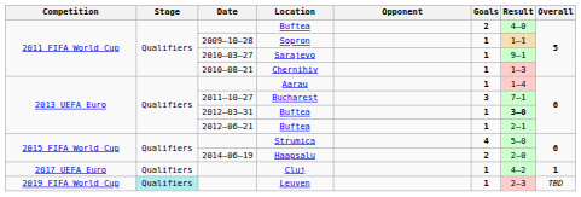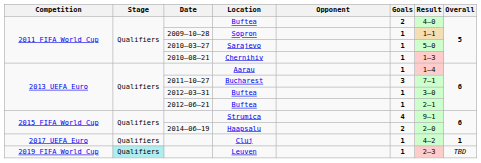 <table class="wikitable" style="font-size:90%">
 <tr>
 <th width=175px>Competition</th>
 <th width=80px>Stage</th>
 <th width=75px>Date</th>
 <th width=100px>Location</th>
 <th width=185px>Opponent</th>
 <th width=25px>Goals</th>
 <th width=25>Result</th>
 <th width=25px>Overall</th>
 </tr>
 <tr align=center>
 <td rowspan=4> <a href='#'>2011 FIFA World Cup</a></td>
 <td rowspan=4>Qualifiers</td>
 <td></td>
 <td><a href='#'>Buftea</a></td>
 <td align=left></td>
 <td><strong>2</strong></td>
 <td bgcolor=#CCFFCC>4–0</td>
 <td rowspan=4><strong>5</strong></td>
 </tr>
 <tr align=center>
 <td>2009–10–28</td>
 <td><a href='#'>Sopron</a></td>
 <td align=left></td>
 <td><strong>1</strong></td>
 <td bgcolor=#F5DEB3>1–1</td>
 </tr>
 <tr align=center>
 <td>2010–03–27</td>
 <td><a href='#'>Sarajevo</a></td>
 <td align=left></td>
 <td><strong>1</strong></td>
-<td bgcolor=#CCFFCC>9–1</td>
+<td bgcolor=#CCFFCC>5–0</td>
 </tr>
 <tr align=center>
 <td>2010–08–21</td>
 <td><a href='#'>Chernihiv</a></td>
 <td align=left></td>
 <td><strong>1</strong></td>
 <td bgcolor=#FFCCCC>1–3</td>
 </tr>
 <tr align=center>
 <td rowspan=4> <a href='#'>2013 UEFA Euro</a></td>
 <td rowspan=4>Qualifiers</td>
 <td></td>
 <td><a href='#'>Aarau</a></td>
 <td align=left></td>
 <td><strong>1</strong></td>
 <td bgcolor=#FFCCCC>1–4</td>
 <td rowspan=4><strong>6</strong></td>
 </tr>
 <tr align=center>
 <td>2011–10–27</td>
 <td><a href='#'>Bucharest</a></td>
 <td align=left></td>
 <td><strong>3</strong></td>
 <td bgcolor=#CCFFCC>7–1</td>
 </tr>
 <tr align=center>
 <td>2012–03–31</td>
 <td><a href='#'>Buftea</a></td>
 <td align=left></td>
 <td><strong>1</strong></td>
-<td bgcolor=#CCFFCC><strong>3–0</strong></td>
+<td bgcolor=#CCFFCC>3–0</td>
 </tr>
 <tr align=center>
 <td>2012–06–21</td>
 <td><a href='#'>Buftea</a></td>
 <td align=left></td>
 <td><strong>1</strong></td>
 <td bgcolor=#CCFFCC>2–1</td>
 </tr>
 <tr align=center>
 <td rowspan=2> <a href='#'>2015 FIFA World Cup</a></td>
 <td rowspan=2>Qualifiers</td>
 <td></td>
 <td><a href='#'>Strumica</a></td>
 <td align=left></td>
 <td><strong>4</strong></td>
-<td bgcolor=#CCFFCC>5–0</td>
+<td bgcolor=#CCFFCC>9–1</td>
 <td rowspan=2><strong>6</strong></td>
 </tr>
 <tr align=center>
 <td>2014–06–19</td>
 <td><a href='#'>Haapsalu</a></td>
 <td align=left></td>
 <td><strong>2</strong></td>
 <td bgcolor=#CCFFCC>2–0</td>
 </tr>
 <tr align=center>
 <td> <a href='#'>2017 UEFA Euro</a></td>
 <td>Qualifiers</td>
 <td></td>
 <td><a href='#'>Cluj</a></td>
 <td align=left></td>
 <td><strong>1</strong></td>
 <td bgcolor=#CCFFCC>4–2</td>
 <td><strong>1</strong></td>
 </tr>
 <tr align=center>
 <td> <a href='#'>2019 FIFA World Cup</a></td>
 <td style="background: paleturquoise;">Qualifiers</td>
 <td></td>
 <td><a href='#'>Leuven</a></td>
 <td align=left></td>
 <td><strong>1</strong></td>
 <td bgcolor=#FFCCCC>2–3</td>
 <td><em>TBD</em></td>
 </tr>
 </table>
